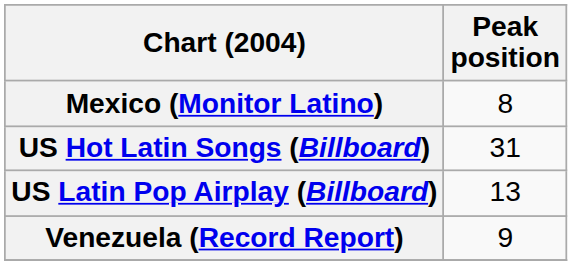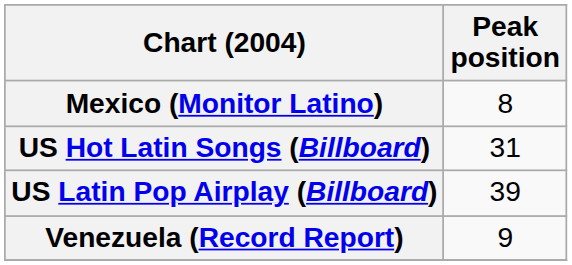 <table class="wikitable sortable plainrowheaders" style="text-align:center">
 <tr>
 <th scope="col">Chart (2004)</th>
 <th scope="col">Peak<br>position</th>
 </tr>
 <tr>
 <th scope="row">Mexico (<a href='#'>Monitor Latino</a>)</th>
 <td align="center">8</td>
 </tr>
 <tr>
 <th scope="row">US <a href='#'>Hot Latin Songs</a> (<em><a href='#'>Billboard</a></em>)</th>
 <td align="center">31</td>
 </tr>
 <tr>
 <th scope="row">US <a href='#'>Latin Pop Airplay</a> (<em><a href='#'>Billboard</a></em>)</th>
-<td align="center">13</td>
+<td align="center">39</td>
 </tr>
 <tr>
 <th scope="row">Venezuela (<a href='#'>Record Report</a>)</th>
 <td align="center">9</td>
 </tr>
 <tr>
 </tr>
 </table>
